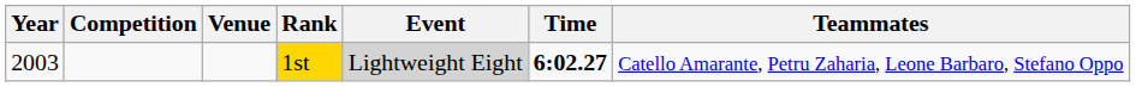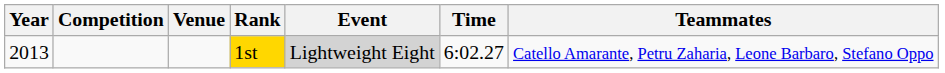 <table class="wikitable">
 <tr>
 <th>Year</th>
 <th>Competition</th>
 <th>Venue</th>
 <th>Rank</th>
 <th>Event</th>
 <th>Time</th>
 <th>Teammates</th>
 </tr>
 <tr>
-<td>2003</td>
+<td>2013</td>
 <td align=left></td>
 <td align=left></td>
 <td bgcolor=gold>1st</td>
 <td style="background: lightgrey;">Lightweight Eight</td>
-<td><strong>6:02.27</strong></td>
+<td>6:02.27</td>
 <td><small><a href='#'>Catello Amarante</a>, <a href='#'>Petru Zaharia</a>, <a href='#'>Leone Barbaro</a>, <a href='#'>Stefano Oppo</a><br></small></td>
 </tr>
 </table>
